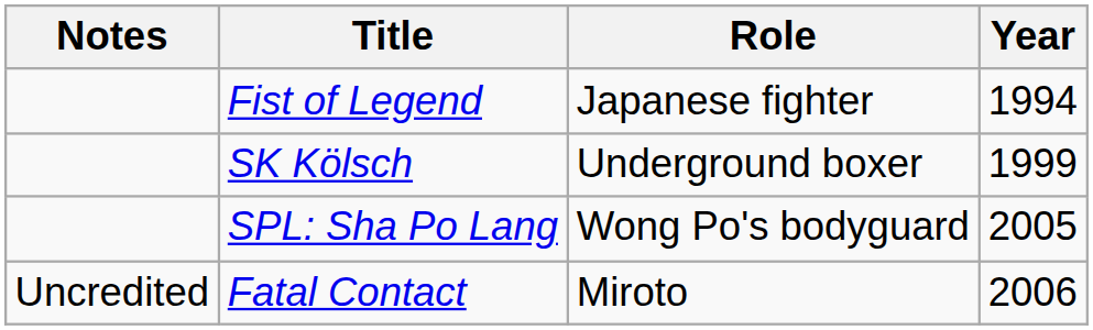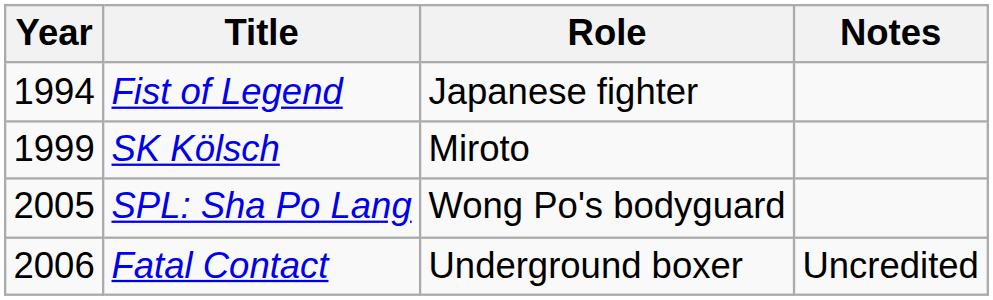 <table class="wikitable">
 <tr>
-<th>Notes</th>
+<th>Year</th>
 <th>Title</th>
 <th>Role</th>
-<th>Year</th>
+<th>Notes</th>
 </tr>
 <tr>
-<td></td>
+<td>1994</td>
 <td><em><a href='#'>Fist of Legend</a></em></td>
 <td>Japanese fighter</td>
-<td>1994</td>
+<td></td>
 </tr>
 <tr>
+<td>1999</td>
+<td><em><a href='#'>SK Kölsch</a></em></td>
+<td>Miroto</td>
 <td></td>
-<td><em><a href='#'>SK Kölsch</a></em></td>
-<td>Underground boxer</td>
-<td>1999</td>
 </tr>
 <tr>
-<td></td>
+<td>2005</td>
 <td><em><a href='#'>SPL: Sha Po Lang</a></em></td>
 <td>Wong Po's bodyguard</td>
-<td>2005</td>
+<td></td>
 </tr>
 <tr>
+<td>2006</td>
+<td><em><a href='#'>Fatal Contact</a></em></td>
+<td>Underground boxer</td>
 <td>Uncredited</td>
-<td><em><a href='#'>Fatal Contact</a></em></td>
-<td>Miroto</td>
-<td>2006</td>
 </tr>
 </table>
